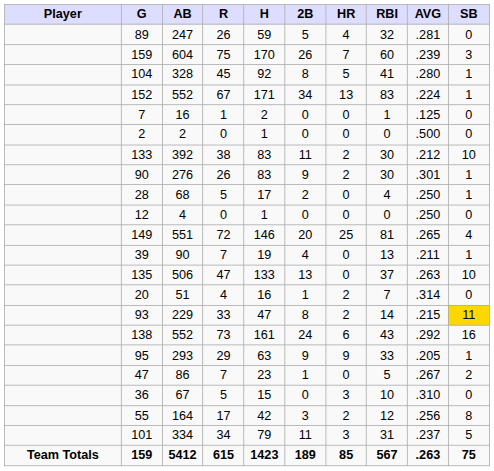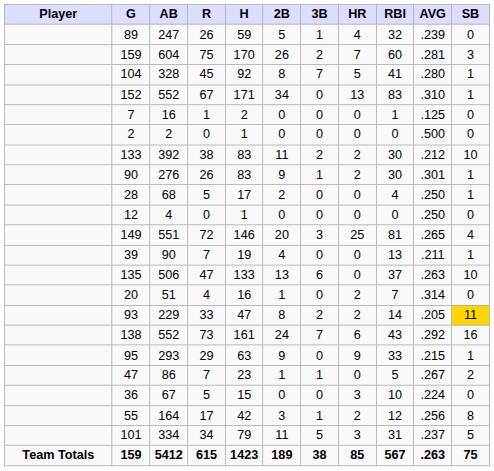 <table class="wikitable" style="text-align:center;">
 <tr>
 <th style="background:#ddf; width:20%;"><strong>Player</strong></th>
 <th style="background:#ddf; width:7%;"><strong>G</strong></th>
 <th style="background:#ddf; width:7%;"><strong>AB</strong></th>
 <th style="background:#ddf; width:7%;"><strong>R</strong></th>
 <th style="background:#ddf; width:7%;"><strong>H</strong></th>
 <th style="background:#ddf; width:7%;"><strong>2B</strong></th>
+<th style="background:#ddf; width:7%;"><strong>3B</strong></th>
 <th style="background:#ddf; width:7%;"><strong>HR</strong></th>
 <th style="background:#ddf; width:7%;"><strong>RBI</strong></th>
 <th style="background:#ddf; width:7%;"><strong>AVG</strong></th>
 <th style="background:#ddf; width:7%;"><strong>SB</strong></th>
 </tr>
 <tr>
 <td align=left></td>
 <td>89</td>
 <td>247</td>
 <td>26</td>
 <td>59</td>
 <td>5</td>
+<td>1</td>
 <td>4</td>
 <td>32</td>
-<td>.281</td>
+<td>.239</td>
 <td>0</td>
 </tr>
 <tr>
 <td align=left></td>
 <td>159</td>
 <td>604</td>
 <td>75</td>
 <td>170</td>
 <td>26</td>
+<td>2</td>
 <td>7</td>
 <td>60</td>
-<td>.239</td>
+<td>.281</td>
 <td>3</td>
 </tr>
 <tr>
 <td align=left></td>
 <td>104</td>
 <td>328</td>
 <td>45</td>
 <td>92</td>
 <td>8</td>
+<td>7</td>
 <td>5</td>
 <td>41</td>
 <td>.280</td>
 <td>1</td>
 </tr>
 <tr>
 <td align=left></td>
 <td>152</td>
 <td>552</td>
 <td>67</td>
 <td>171</td>
 <td>34</td>
+<td>0</td>
 <td>13</td>
 <td>83</td>
-<td>.224</td>
+<td>.310</td>
 <td>1</td>
 </tr>
 <tr>
 <td align=left></td>
 <td>7</td>
 <td>16</td>
 <td>1</td>
 <td>2</td>
+<td>0</td>
 <td>0</td>
 <td>0</td>
 <td>1</td>
 <td>.125</td>
 <td>0</td>
 </tr>
 <tr>
 <td align=left></td>
 <td>2</td>
 <td>2</td>
 <td>0</td>
 <td>1</td>
 <td>0</td>
 <td>0</td>
 <td>0</td>
+<td>0</td>
 <td>.500</td>
 <td>0</td>
 </tr>
 <tr>
 <td align=left></td>
 <td>133</td>
 <td>392</td>
 <td>38</td>
 <td>83</td>
 <td>11</td>
+<td>2</td>
 <td>2</td>
 <td>30</td>
 <td>.212</td>
 <td>10</td>
 </tr>
 <tr>
 <td align=left></td>
 <td>90</td>
 <td>276</td>
 <td>26</td>
 <td>83</td>
 <td>9</td>
+<td>1</td>
 <td>2</td>
 <td>30</td>
 <td>.301</td>
 <td>1</td>
 </tr>
 <tr>
 <td align=left></td>
 <td>28</td>
 <td>68</td>
 <td>5</td>
 <td>17</td>
 <td>2</td>
+<td>0</td>
 <td>0</td>
 <td>4</td>
 <td>.250</td>
 <td>1</td>
 </tr>
 <tr>
 <td align=left></td>
 <td>12</td>
 <td>4</td>
 <td>0</td>
 <td>1</td>
 <td>0</td>
 <td>0</td>
 <td>0</td>
+<td>0</td>
 <td>.250</td>
 <td>0</td>
 </tr>
 <tr>
 <td align=left></td>
 <td>149</td>
 <td>551</td>
 <td>72</td>
 <td>146</td>
 <td>20</td>
+<td>3</td>
 <td>25</td>
 <td>81</td>
 <td>.265</td>
 <td>4</td>
 </tr>
 <tr>
 <td align=left></td>
 <td>39</td>
 <td>90</td>
 <td>7</td>
 <td>19</td>
 <td>4</td>
 <td>0</td>
+<td>0</td>
 <td>13</td>
 <td>.211</td>
 <td>1</td>
 </tr>
 <tr>
 <td align=left></td>
 <td>135</td>
 <td>506</td>
 <td>47</td>
 <td>133</td>
 <td>13</td>
+<td>6</td>
 <td>0</td>
 <td>37</td>
 <td>.263</td>
 <td>10</td>
 </tr>
 <tr>
 <td align=left></td>
 <td>20</td>
 <td>51</td>
 <td>4</td>
 <td>16</td>
 <td>1</td>
+<td>0</td>
 <td>2</td>
 <td>7</td>
 <td>.314</td>
 <td>0</td>
 </tr>
 <tr>
 <td align=left></td>
 <td>93</td>
 <td>229</td>
 <td>33</td>
 <td>47</td>
 <td>8</td>
 <td>2</td>
+<td>2</td>
 <td>14</td>
-<td>.215</td>
+<td>.205</td>
 <td style="background: gold;">11</td>
 </tr>
 <tr>
 <td align=left></td>
 <td>138</td>
 <td>552</td>
 <td>73</td>
 <td>161</td>
 <td>24</td>
+<td>7</td>
 <td>6</td>
 <td>43</td>
 <td>.292</td>
 <td>16</td>
 </tr>
 <tr>
 <td align=left></td>
 <td>95</td>
 <td>293</td>
 <td>29</td>
 <td>63</td>
 <td>9</td>
+<td>0</td>
 <td>9</td>
 <td>33</td>
-<td>.205</td>
+<td>.215</td>
 <td>1</td>
 </tr>
 <tr>
 <td align=left></td>
 <td>47</td>
 <td>86</td>
 <td>7</td>
 <td>23</td>
+<td>1</td>
 <td>1</td>
 <td>0</td>
 <td>5</td>
 <td>.267</td>
 <td>2</td>
 </tr>
 <tr>
 <td align=left></td>
 <td>36</td>
 <td>67</td>
 <td>5</td>
 <td>15</td>
 <td>0</td>
+<td>0</td>
 <td>3</td>
 <td>10</td>
-<td>.310</td>
+<td>.224</td>
 <td>0</td>
 </tr>
 <tr>
 <td align=left></td>
 <td>55</td>
 <td>164</td>
 <td>17</td>
 <td>42</td>
 <td>3</td>
+<td>1</td>
 <td>2</td>
 <td>12</td>
 <td>.256</td>
 <td>8</td>
 </tr>
 <tr>
 <td align=left></td>
 <td>101</td>
 <td>334</td>
 <td>34</td>
 <td>79</td>
 <td>11</td>
+<td>5</td>
 <td>3</td>
 <td>31</td>
 <td>.237</td>
 <td>5</td>
 </tr>
 <tr class="sortbottom">
 <td><strong>Team Totals</strong></td>
 <td><strong>159</strong></td>
 <td><strong>5412</strong></td>
 <td><strong>615</strong></td>
 <td><strong>1423</strong></td>
 <td><strong>189</strong></td>
+<td><strong>38</strong></td>
 <td><strong>85</strong></td>
 <td><strong>567</strong></td>
 <td><strong>.263</strong></td>
 <td><strong>75</strong></td>
 </tr>
 </table>
